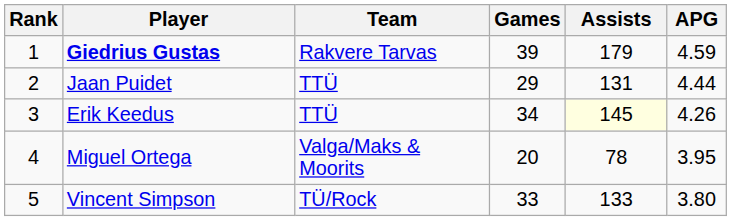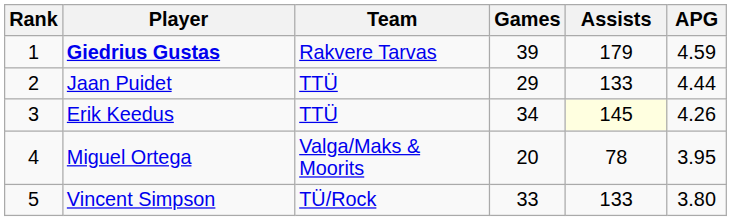 <table class="wikitable sortable" style="text-align: center">
 <tr>
 <th>Rank</th>
 <th width=180>Player</th>
 <th width=150>Team</th>
 <th>Games</th>
 <th width=75>Assists</th>
 <th width=40>APG</th>
 </tr>
 <tr>
 <td>1</td>
 <td align="left"> <strong><a href='#'>Giedrius Gustas</a></strong></td>
 <td align="left"><a href='#'>Rakvere Tarvas</a></td>
 <td>39</td>
 <td>179</td>
 <td>4.59</td>
 </tr>
 <tr>
 <td>2</td>
 <td align="left"> <a href='#'>Jaan Puidet</a></td>
 <td align="left"><a href='#'>TTÜ</a></td>
 <td>29</td>
-<td>131</td>
+<td>133</td>
 <td>4.44</td>
 </tr>
 <tr>
 <td>3</td>
 <td align="left"> <a href='#'>Erik Keedus</a></td>
 <td align="left"><a href='#'>TTÜ</a></td>
 <td>34</td>
 <td style="background: lightyellow;">145</td>
 <td>4.26</td>
 </tr>
 <tr>
 <td>4</td>
 <td align="left"> <a href='#'>Miguel Ortega</a></td>
 <td align="left"><a href='#'>Valga/Maks & Moorits</a></td>
 <td>20</td>
 <td>78</td>
 <td>3.95</td>
 </tr>
 <tr>
 <td>5</td>
 <td align="left"> <a href='#'>Vincent Simpson</a></td>
 <td align="left"><a href='#'>TÜ/Rock</a></td>
 <td>33</td>
 <td>133</td>
 <td>3.80</td>
 </tr>
 </table>
